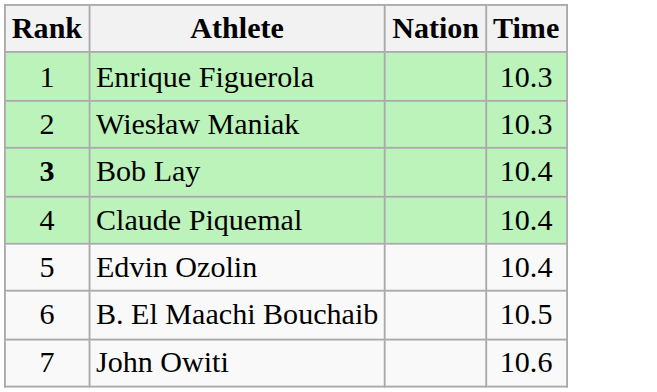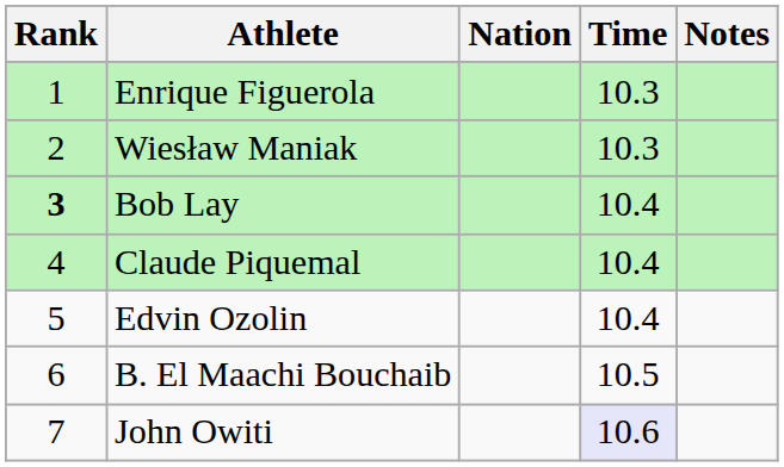 <table class="wikitable sortable" style="text-align:center">
 <tr>
 <th>Rank</th>
 <th>Athlete</th>
 <th>Nation</th>
 <th>Time</th>
+<th>Notes</th>
 </tr>
 <tr bgcolor=bbf3bb>
 <td>1</td>
 <td align=left>Enrique Figuerola</td>
 <td align=left></td>
 <td>10.3</td>
+<td></td>
 </tr>
 <tr bgcolor=bbf3bb>
 <td>2</td>
 <td align=left>Wiesław Maniak</td>
 <td align=left></td>
 <td>10.3</td>
+<td></td>
 </tr>
 <tr bgcolor=bbf3bb>
 <td><strong>3</strong></td>
 <td align=left>Bob Lay</td>
 <td align=left></td>
 <td>10.4</td>
+<td></td>
 </tr>
 <tr bgcolor=bbf3bb>
 <td>4</td>
 <td align=left>Claude Piquemal</td>
 <td align=left></td>
 <td>10.4</td>
+<td></td>
 </tr>
 <tr>
 <td>5</td>
 <td align=left>Edvin Ozolin</td>
 <td align=left></td>
 <td>10.4</td>
+<td></td>
 </tr>
 <tr>
 <td>6</td>
 <td align=left>B. El Maachi Bouchaib</td>
 <td align=left></td>
 <td>10.5</td>
+<td></td>
 </tr>
 <tr>
 <td>7</td>
 <td align=left>John Owiti</td>
 <td align=left></td>
-<td>10.6</td>
+<td style="background: lavender;">10.6</td>
+<td></td>
 </tr>
 </table>
